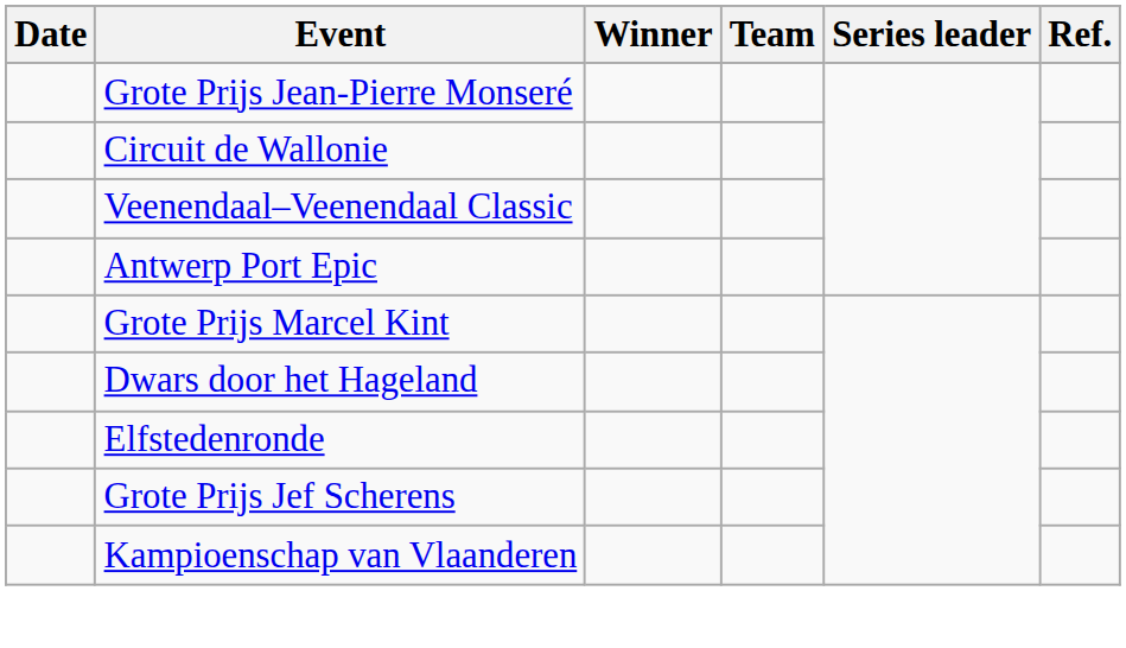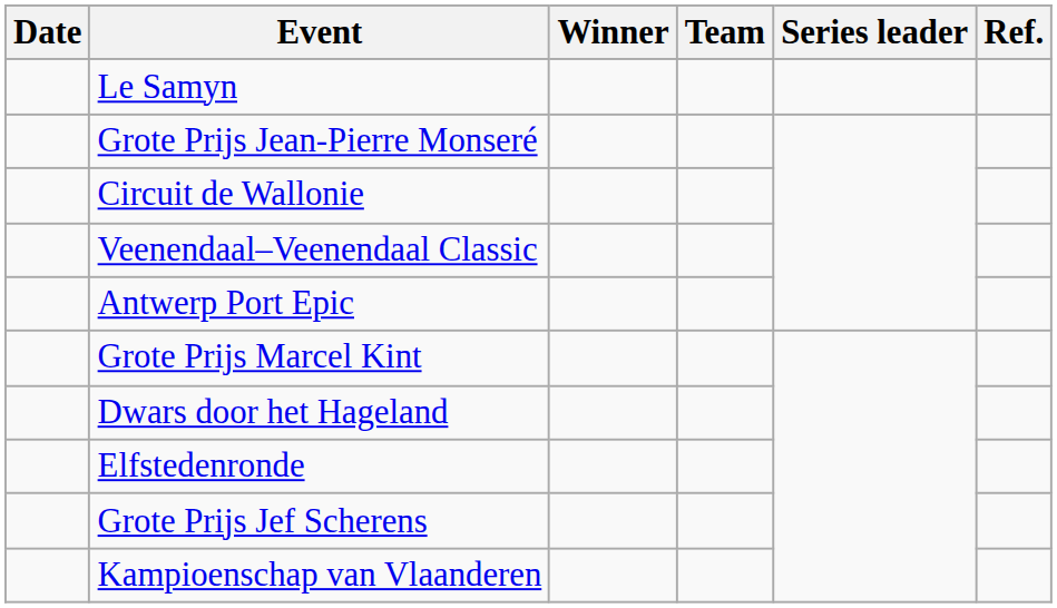 <table class="wikitable sortable">
 <tr>
 <th>Date</th>
 <th>Event</th>
 <th>Winner</th>
 <th>Team</th>
 <th class="unsortable">Series leader</th>
 <th class="unsortable">Ref.</th>
+</tr>
+<tr>
+<td></td>
+<td><a href='#'>Le Samyn</a></td>
+<td></td>
+<td></td>
+<td></td>
+<td align="center"></td>
 </tr>
 <tr>
 <td></td>
 <td><a href='#'>Grote Prijs Jean-Pierre Monseré</a></td>
 <td></td>
 <td></td>
 <td rowspan=4></td>
 <td align="center"></td>
 </tr>
 <tr>
 <td></td>
 <td><a href='#'>Circuit de Wallonie</a></td>
 <td></td>
 <td></td>
 <td align="center"></td>
 </tr>
 <tr>
 <td></td>
 <td><a href='#'>Veenendaal–Veenendaal Classic</a></td>
 <td></td>
 <td></td>
 <td align="center"></td>
 </tr>
 <tr>
 <td></td>
 <td><a href='#'>Antwerp Port Epic</a></td>
 <td></td>
 <td></td>
 <td align="center"></td>
 </tr>
 <tr>
 <td></td>
 <td><a href='#'>Grote Prijs Marcel Kint</a></td>
 <td></td>
 <td></td>
 <td rowspan=5></td>
 <td align="center"></td>
 </tr>
 <tr>
 <td></td>
 <td><a href='#'>Dwars door het Hageland</a></td>
 <td></td>
 <td></td>
 <td align="center"></td>
 </tr>
 <tr>
 <td></td>
 <td><a href='#'>Elfstedenronde</a></td>
 <td></td>
 <td></td>
 <td align="center"></td>
 </tr>
 <tr>
 <td></td>
 <td><a href='#'>Grote Prijs Jef Scherens</a></td>
 <td></td>
 <td></td>
 <td align="center"></td>
 </tr>
 <tr>
 <td></td>
 <td><a href='#'>Kampioenschap van Vlaanderen</a></td>
 <td></td>
 <td></td>
 <td align="center"></td>
 </tr>
 </table>
